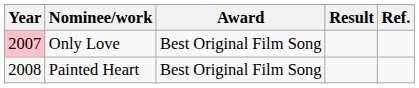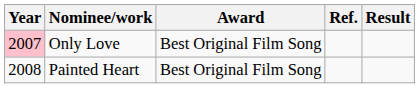 <table class="wikitable">
 <tr>
 <th>Year</th>
 <th>Nominee/work</th>
 <th>Award</th>
+<th>Ref.</th>
 <th><strong>Result</strong></th>
-<th>Ref.</th>
 </tr>
 <tr>
 <td style="background: pink;">2007</td>
 <td>Only Love</td>
 <td>Best Original Film Song</td>
 <td></td>
 <td></td>
 </tr>
 <tr>
 <td>2008</td>
 <td>Painted Heart</td>
 <td>Best Original Film Song</td>
 <td></td>
 <td></td>
 </tr>
 </table>
